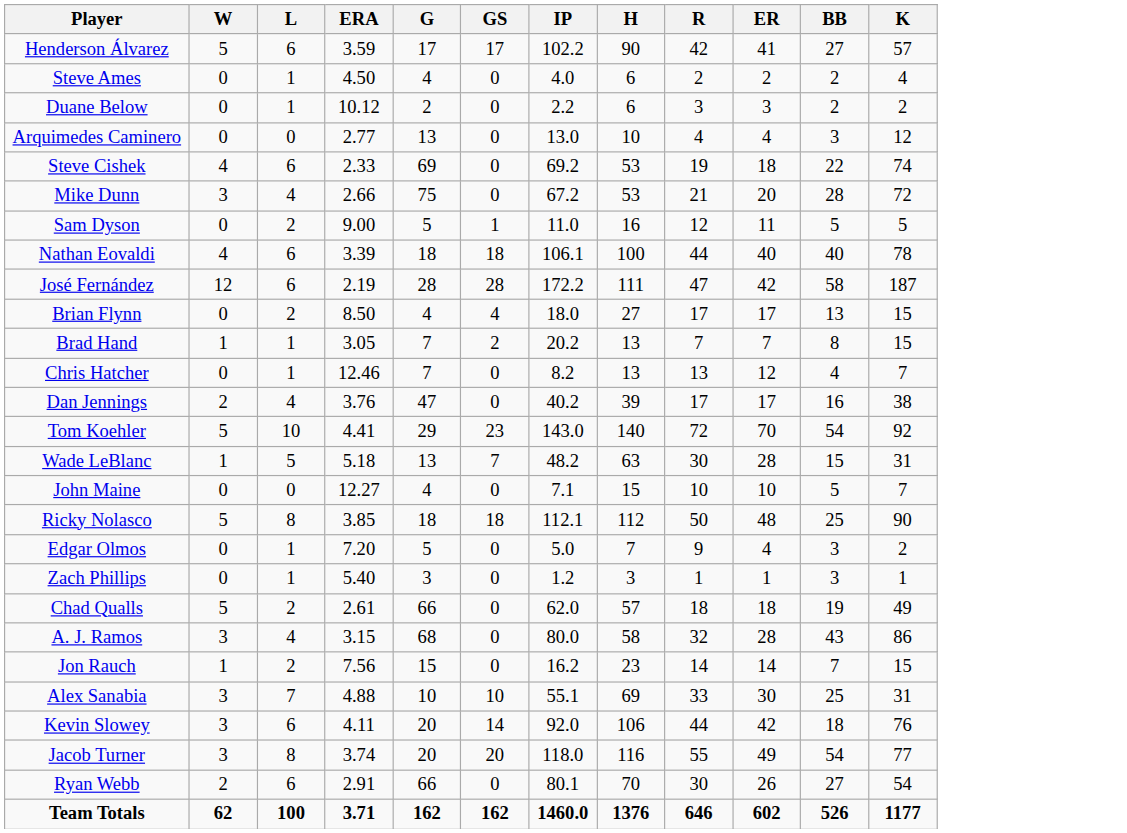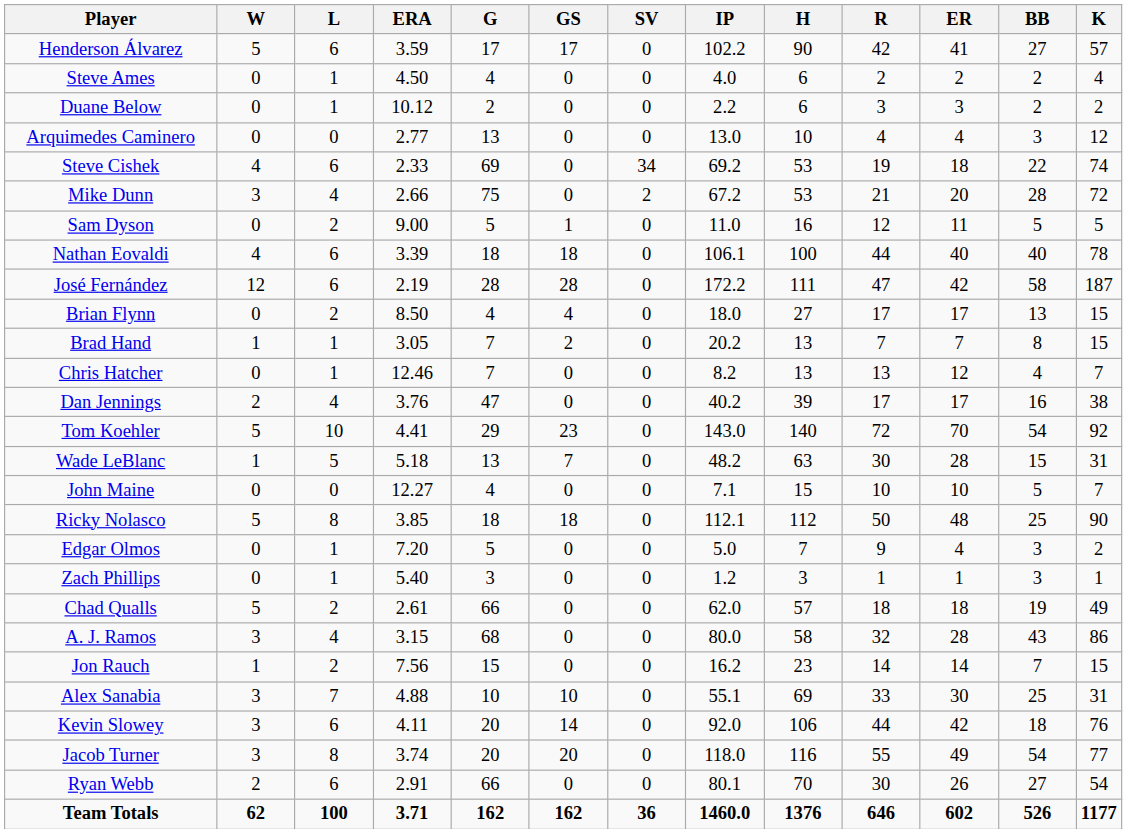 <table class="wikitable sortable">
 <tr>
 <th bgcolor="#DDDDFF" width="19%">Player</th>
 <th bgcolor="#DDDDFF" width="7%">W</th>
 <th bgcolor="#DDDDFF" width="7%">L</th>
 <th bgcolor="#DDDDFF" width="7%">ERA</th>
 <th bgcolor="#DDDDFF" width="7%">G</th>
 <th bgcolor="#DDDDFF" width="7%">GS</th>
+<th bgcolor="#DDDDFF" width="7%">SV</th>
 <th bgcolor="#DDDDFF" width="7%">IP</th>
 <th bgcolor="#DDDDFF" width="7%">H</th>
 <th bgcolor="#DDDDFF" width="7%">R</th>
 <th bgcolor="#DDDDFF" width="7%">ER</th>
 <th bgcolor="#DDDDFF" width="7%">BB</th>
 <th bgcolor="#DDDDFF" width="7%">K</th>
 </tr>
 <tr align=center>
 <td><a href='#'>Henderson Álvarez</a></td>
 <td>5</td>
 <td>6</td>
 <td>3.59</td>
 <td>17</td>
 <td>17</td>
+<td>0</td>
 <td>102.2</td>
 <td>90</td>
 <td>42</td>
 <td>41</td>
 <td>27</td>
 <td>57</td>
 </tr>
 <tr align=center>
 <td><a href='#'>Steve Ames</a></td>
 <td>0</td>
 <td>1</td>
 <td>4.50</td>
 <td>4</td>
+<td>0</td>
 <td>0</td>
 <td>4.0</td>
 <td>6</td>
 <td>2</td>
 <td>2</td>
 <td>2</td>
 <td>4</td>
 </tr>
 <tr align=center>
 <td><a href='#'>Duane Below</a></td>
 <td>0</td>
 <td>1</td>
 <td>10.12</td>
 <td>2</td>
 <td>0</td>
+<td>0</td>
 <td>2.2</td>
 <td>6</td>
 <td>3</td>
 <td>3</td>
 <td>2</td>
 <td>2</td>
 </tr>
 <tr align=center>
 <td><a href='#'>Arquimedes Caminero</a></td>
 <td>0</td>
 <td>0</td>
 <td>2.77</td>
 <td>13</td>
+<td>0</td>
 <td>0</td>
 <td>13.0</td>
 <td>10</td>
 <td>4</td>
 <td>4</td>
 <td>3</td>
 <td>12</td>
 </tr>
 <tr align=center>
 <td><a href='#'>Steve Cishek</a></td>
 <td>4</td>
 <td>6</td>
 <td>2.33</td>
 <td>69</td>
 <td>0</td>
+<td>34</td>
 <td>69.2</td>
 <td>53</td>
 <td>19</td>
 <td>18</td>
 <td>22</td>
 <td>74</td>
 </tr>
 <tr align=center>
 <td><a href='#'>Mike Dunn</a></td>
 <td>3</td>
 <td>4</td>
 <td>2.66</td>
 <td>75</td>
 <td>0</td>
+<td>2</td>
 <td>67.2</td>
 <td>53</td>
 <td>21</td>
 <td>20</td>
 <td>28</td>
 <td>72</td>
 </tr>
 <tr align=center>
 <td><a href='#'>Sam Dyson</a></td>
 <td>0</td>
 <td>2</td>
 <td>9.00</td>
 <td>5</td>
 <td>1</td>
+<td>0</td>
 <td>11.0</td>
 <td>16</td>
 <td>12</td>
 <td>11</td>
 <td>5</td>
 <td>5</td>
 </tr>
 <tr align=center>
 <td><a href='#'>Nathan Eovaldi</a></td>
 <td>4</td>
 <td>6</td>
 <td>3.39</td>
 <td>18</td>
 <td>18</td>
+<td>0</td>
 <td>106.1</td>
 <td>100</td>
 <td>44</td>
 <td>40</td>
 <td>40</td>
 <td>78</td>
 </tr>
 <tr align=center>
 <td><a href='#'>José Fernández</a></td>
 <td>12</td>
 <td>6</td>
 <td>2.19</td>
 <td>28</td>
 <td>28</td>
+<td>0</td>
 <td>172.2</td>
 <td>111</td>
 <td>47</td>
 <td>42</td>
 <td>58</td>
 <td>187</td>
 </tr>
 <tr align=center>
 <td><a href='#'>Brian Flynn</a></td>
 <td>0</td>
 <td>2</td>
 <td>8.50</td>
 <td>4</td>
 <td>4</td>
+<td>0</td>
 <td>18.0</td>
 <td>27</td>
 <td>17</td>
 <td>17</td>
 <td>13</td>
 <td>15</td>
 </tr>
 <tr align=center>
 <td><a href='#'>Brad Hand</a></td>
 <td>1</td>
 <td>1</td>
 <td>3.05</td>
 <td>7</td>
 <td>2</td>
+<td>0</td>
 <td>20.2</td>
 <td>13</td>
 <td>7</td>
 <td>7</td>
 <td>8</td>
 <td>15</td>
 </tr>
 <tr align=center>
 <td><a href='#'>Chris Hatcher</a></td>
 <td>0</td>
 <td>1</td>
 <td>12.46</td>
 <td>7</td>
+<td>0</td>
 <td>0</td>
 <td>8.2</td>
 <td>13</td>
 <td>13</td>
 <td>12</td>
 <td>4</td>
 <td>7</td>
 </tr>
 <tr align=center>
 <td><a href='#'>Dan Jennings</a></td>
 <td>2</td>
 <td>4</td>
 <td>3.76</td>
 <td>47</td>
 <td>0</td>
+<td>0</td>
 <td>40.2</td>
 <td>39</td>
 <td>17</td>
 <td>17</td>
 <td>16</td>
 <td>38</td>
 </tr>
 <tr align=center>
 <td><a href='#'>Tom Koehler</a></td>
 <td>5</td>
 <td>10</td>
 <td>4.41</td>
 <td>29</td>
 <td>23</td>
+<td>0</td>
 <td>143.0</td>
 <td>140</td>
 <td>72</td>
 <td>70</td>
 <td>54</td>
 <td>92</td>
 </tr>
 <tr align=center>
 <td><a href='#'>Wade LeBlanc</a></td>
 <td>1</td>
 <td>5</td>
 <td>5.18</td>
 <td>13</td>
 <td>7</td>
+<td>0</td>
 <td>48.2</td>
 <td>63</td>
 <td>30</td>
 <td>28</td>
 <td>15</td>
 <td>31</td>
 </tr>
 <tr align=center>
 <td><a href='#'>John Maine</a></td>
 <td>0</td>
 <td>0</td>
 <td>12.27</td>
 <td>4</td>
+<td>0</td>
 <td>0</td>
 <td>7.1</td>
 <td>15</td>
 <td>10</td>
 <td>10</td>
 <td>5</td>
 <td>7</td>
 </tr>
 <tr align=center>
 <td><a href='#'>Ricky Nolasco</a></td>
 <td>5</td>
 <td>8</td>
 <td>3.85</td>
 <td>18</td>
 <td>18</td>
+<td>0</td>
 <td>112.1</td>
 <td>112</td>
 <td>50</td>
 <td>48</td>
 <td>25</td>
 <td>90</td>
 </tr>
 <tr align=center>
 <td><a href='#'>Edgar Olmos</a></td>
 <td>0</td>
 <td>1</td>
 <td>7.20</td>
 <td>5</td>
+<td>0</td>
 <td>0</td>
 <td>5.0</td>
 <td>7</td>
 <td>9</td>
 <td>4</td>
 <td>3</td>
 <td>2</td>
 </tr>
 <tr align=center>
 <td><a href='#'>Zach Phillips</a></td>
 <td>0</td>
 <td>1</td>
 <td>5.40</td>
 <td>3</td>
 <td>0</td>
+<td>0</td>
 <td>1.2</td>
 <td>3</td>
 <td>1</td>
 <td>1</td>
 <td>3</td>
 <td>1</td>
 </tr>
 <tr align=center>
 <td><a href='#'>Chad Qualls</a></td>
 <td>5</td>
 <td>2</td>
 <td>2.61</td>
 <td>66</td>
+<td>0</td>
 <td>0</td>
 <td>62.0</td>
 <td>57</td>
 <td>18</td>
 <td>18</td>
 <td>19</td>
 <td>49</td>
 </tr>
 <tr align=center>
 <td><a href='#'>A. J. Ramos</a></td>
 <td>3</td>
 <td>4</td>
 <td>3.15</td>
 <td>68</td>
 <td>0</td>
+<td>0</td>
 <td>80.0</td>
 <td>58</td>
 <td>32</td>
 <td>28</td>
 <td>43</td>
 <td>86</td>
 </tr>
 <tr align=center>
 <td><a href='#'>Jon Rauch</a></td>
 <td>1</td>
 <td>2</td>
 <td>7.56</td>
 <td>15</td>
+<td>0</td>
 <td>0</td>
 <td>16.2</td>
 <td>23</td>
 <td>14</td>
 <td>14</td>
 <td>7</td>
 <td>15</td>
 </tr>
 <tr align=center>
 <td><a href='#'>Alex Sanabia</a></td>
 <td>3</td>
 <td>7</td>
 <td>4.88</td>
 <td>10</td>
 <td>10</td>
+<td>0</td>
 <td>55.1</td>
 <td>69</td>
 <td>33</td>
 <td>30</td>
 <td>25</td>
 <td>31</td>
 </tr>
 <tr align=center>
 <td><a href='#'>Kevin Slowey</a></td>
 <td>3</td>
 <td>6</td>
 <td>4.11</td>
 <td>20</td>
 <td>14</td>
+<td>0</td>
 <td>92.0</td>
 <td>106</td>
 <td>44</td>
 <td>42</td>
 <td>18</td>
 <td>76</td>
 </tr>
 <tr align=center>
 <td><a href='#'>Jacob Turner</a></td>
 <td>3</td>
 <td>8</td>
 <td>3.74</td>
 <td>20</td>
 <td>20</td>
+<td>0</td>
 <td>118.0</td>
 <td>116</td>
 <td>55</td>
 <td>49</td>
 <td>54</td>
 <td>77</td>
 </tr>
 <tr align=center>
 <td><a href='#'>Ryan Webb</a></td>
 <td>2</td>
 <td>6</td>
 <td>2.91</td>
 <td>66</td>
+<td>0</td>
 <td>0</td>
 <td>80.1</td>
 <td>70</td>
 <td>30</td>
 <td>26</td>
 <td>27</td>
 <td>54</td>
 </tr>
 <tr align=center>
 <td><strong>Team Totals</strong></td>
 <td><strong>62</strong></td>
 <td><strong>100</strong></td>
 <td><strong>3.71</strong></td>
 <td><strong>162</strong></td>
 <td><strong>162</strong></td>
+<td><strong>36</strong></td>
 <td><strong>1460.0</strong></td>
 <td><strong>1376</strong></td>
 <td><strong>646</strong></td>
 <td><strong>602</strong></td>
 <td><strong>526</strong></td>
 <td><strong>1177</strong></td>
 </tr>
 </table>
